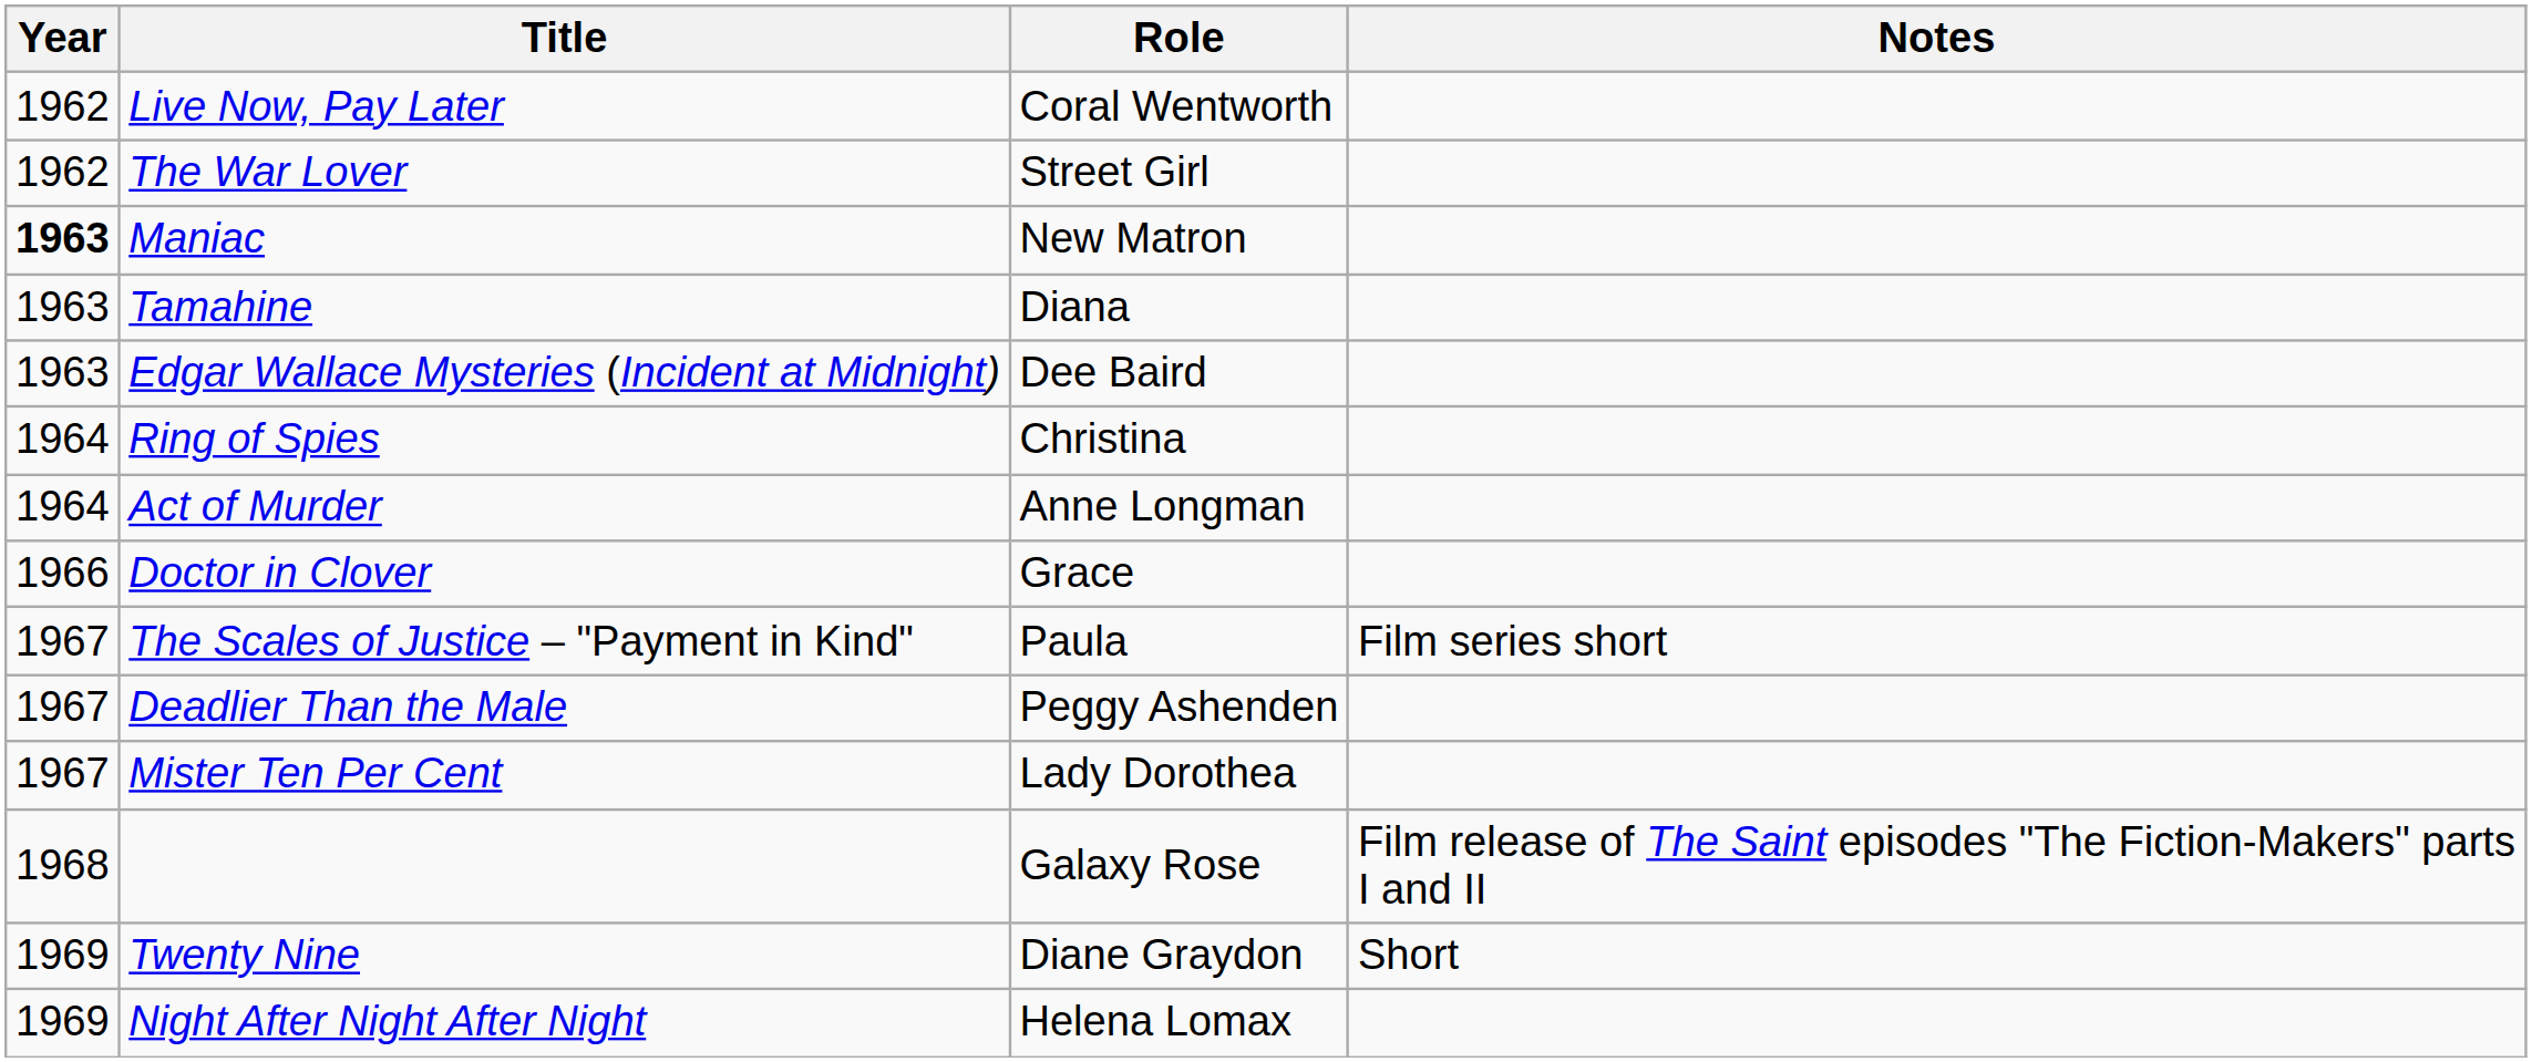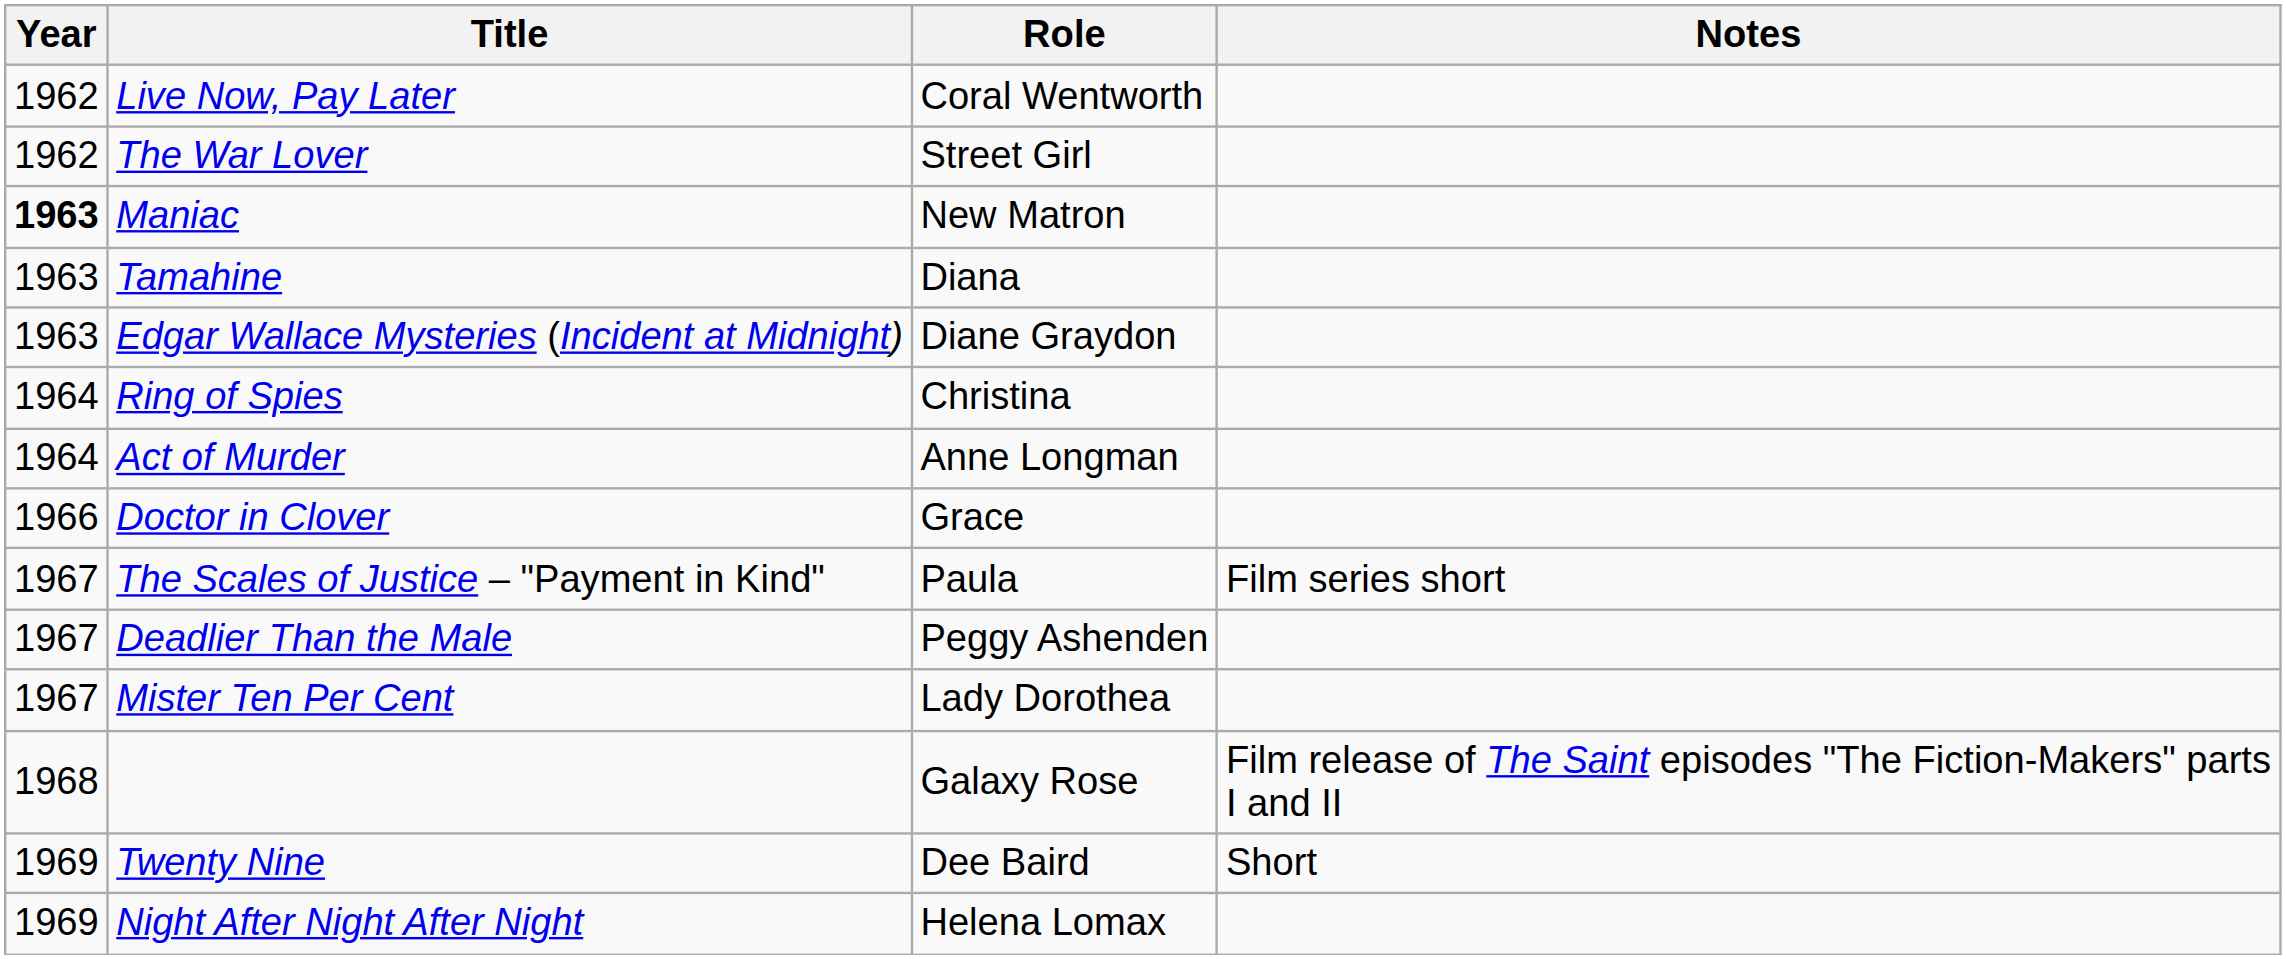 <table class="wikitable sortable">
 <tr>
 <th>Year</th>
 <th>Title</th>
 <th>Role</th>
 <th class="unsortable">Notes</th>
 </tr>
 <tr>
 <td>1962</td>
 <td><em><a href='#'>Live Now, Pay Later</a></em></td>
 <td>Coral Wentworth</td>
 <td></td>
 </tr>
 <tr>
 <td>1962</td>
 <td><em><a href='#'>The War Lover</a></em></td>
 <td>Street Girl</td>
 <td></td>
 </tr>
 <tr>
 <td><strong>1963</strong></td>
 <td><em><a href='#'>Maniac</a></em></td>
 <td>New Matron</td>
 <td></td>
 </tr>
 <tr>
 <td>1963</td>
 <td><em><a href='#'>Tamahine</a></em></td>
 <td>Diana</td>
 <td></td>
 </tr>
 <tr>
 <td>1963</td>
 <td><em><a href='#'>Edgar Wallace Mysteries</a></em> (<em><a href='#'>Incident at Midnight</a>)</em></td>
-<td>Dee Baird</td>
+<td>Diane Graydon</td>
 <td></td>
 </tr>
 <tr>
 <td>1964</td>
 <td><em><a href='#'>Ring of Spies</a></em></td>
 <td>Christina</td>
 <td></td>
 </tr>
 <tr>
 <td>1964</td>
 <td><em><a href='#'>Act of Murder</a></em></td>
 <td>Anne Longman</td>
 <td></td>
 </tr>
 <tr>
 <td>1966</td>
 <td><em><a href='#'>Doctor in Clover</a></em></td>
 <td>Grace</td>
 <td></td>
 </tr>
 <tr>
 <td>1967</td>
 <td><em><a href='#'>The Scales of Justice</a></em> – "Payment in Kind"</td>
 <td>Paula</td>
 <td>Film series short</td>
 </tr>
 <tr>
 <td>1967</td>
 <td><em><a href='#'>Deadlier Than the Male</a></em></td>
 <td>Peggy Ashenden</td>
 <td></td>
 </tr>
 <tr>
 <td>1967</td>
 <td><em><a href='#'>Mister Ten Per Cent</a></em></td>
 <td>Lady Dorothea</td>
 <td></td>
 </tr>
 <tr>
 <td>1968</td>
 <td><em></em></td>
 <td>Galaxy Rose</td>
 <td>Film release of <a href='#'><em>The Saint</em></a> episodes "The Fiction-Makers" parts<br>I and II</td>
 </tr>
 <tr>
 <td>1969</td>
 <td><em><a href='#'>Twenty Nine</a></em></td>
-<td>Diane Graydon</td>
+<td>Dee Baird</td>
 <td>Short</td>
 </tr>
 <tr>
 <td>1969</td>
 <td><em><a href='#'>Night After Night After Night</a></em></td>
 <td>Helena Lomax</td>
 <td></td>
 </tr>
 </table>
